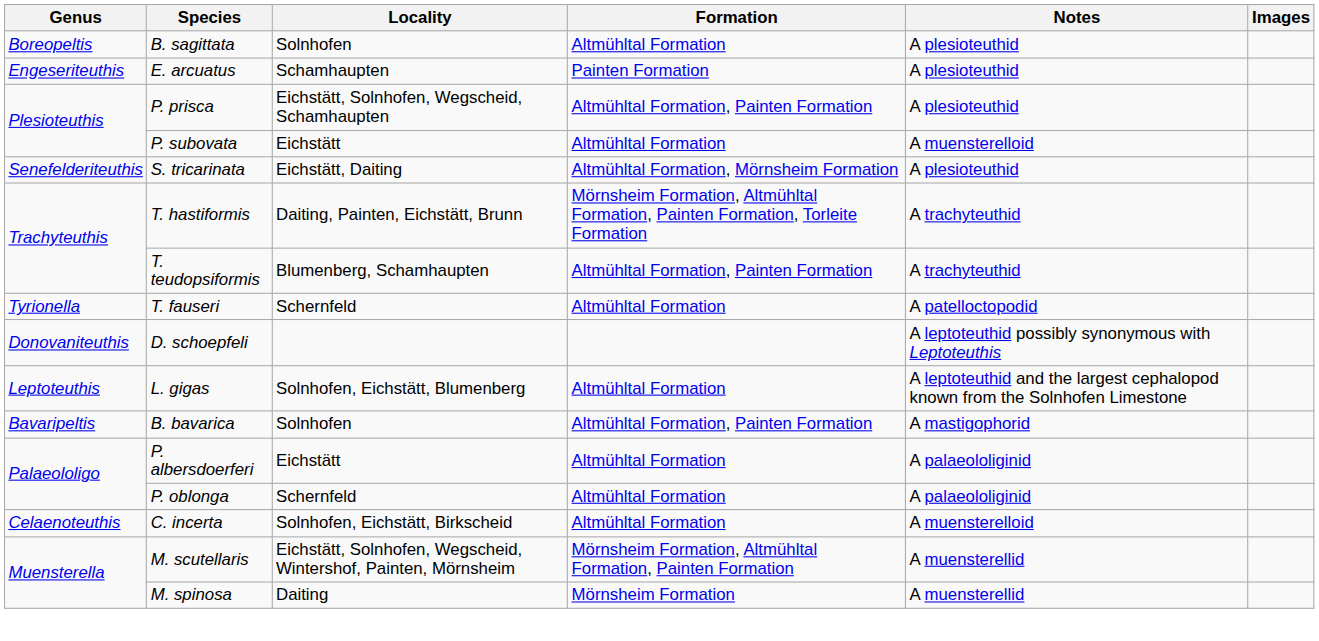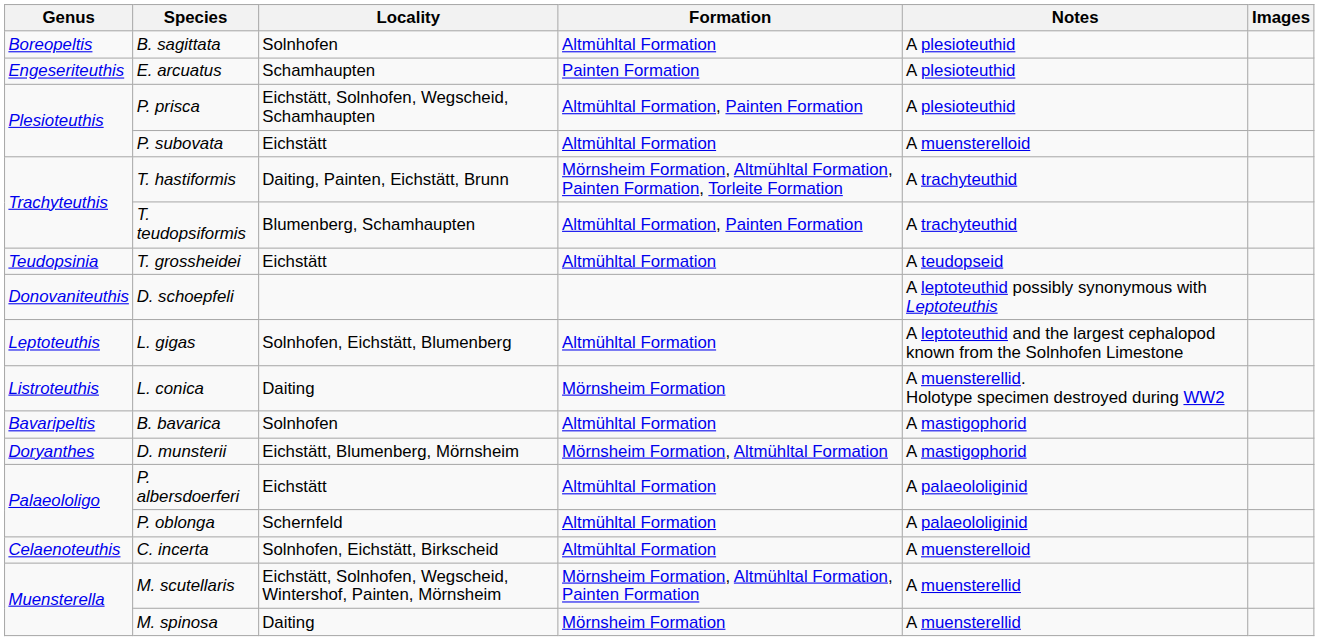 <table class="wikitable">
 <tr>
 <th>Genus</th>
 <th>Species</th>
 <th>Locality</th>
 <th>Formation</th>
 <th>Notes</th>
 <th>Images</th>
 </tr>
 <tr>
 <td><em><a href='#'>Boreopeltis</a></em></td>
 <td><em>B. sagittata</em></td>
 <td>Solnhofen</td>
 <td><a href='#'>Altmühltal Formation</a></td>
 <td>A <a href='#'>plesioteuthid</a></td>
 <td></td>
 </tr>
 <tr>
 <td><em><a href='#'>Engeseriteuthis</a></em></td>
 <td><em>E. arcuatus</em></td>
 <td>Schamhaupten</td>
 <td><a href='#'>Painten Formation</a></td>
 <td>A <a href='#'>plesioteuthid</a></td>
 <td></td>
 </tr>
 <tr>
 <td rowspan="2"><em><a href='#'>Plesioteuthis</a></em></td>
 <td><em>P. prisca</em></td>
 <td>Eichstätt, Solnhofen, Wegscheid, Schamhaupten</td>
 <td><a href='#'>Altmühltal Formation</a>, <a href='#'>Painten Formation</a></td>
 <td>A <a href='#'>plesioteuthid</a></td>
 <td></td>
 </tr>
 <tr>
 <td><em>P. subovata</em></td>
 <td>Eichstätt</td>
 <td><a href='#'>Altmühltal Formation</a></td>
 <td>A <a href='#'>muensterelloid</a></td>
 <td></td>
 </tr>
 <tr>
-<td><em><a href='#'>Senefelderiteuthis</a></em></td>
-<td><em>S. tricarinata</em></td>
-<td>Eichstätt, Daiting</td>
-<td><a href='#'>Altmühltal Formation</a>, <a href='#'>Mörnsheim Formation</a></td>
-<td>A <a href='#'>plesioteuthid</a></td>
-<td></td>
-</tr>
-<tr>
 <td rowspan="2"><em><a href='#'>Trachyteuthis</a></em></td>
 <td><em>T. hastiformis</em></td>
 <td>Daiting, Painten, Eichstätt, Brunn</td>
 <td><a href='#'>Mörnsheim Formation</a>, <a href='#'>Altmühltal Formation</a>, <a href='#'>Painten Formation</a>, <a href='#'>Torleite Formation</a></td>
 <td>A <a href='#'>trachyteuthid</a></td>
 <td></td>
 </tr>
 <tr>
 <td><em>T. teudopsiformis</em></td>
 <td>Blumenberg, Schamhaupten</td>
 <td><a href='#'>Altmühltal Formation</a>, <a href='#'>Painten Formation</a></td>
 <td>A <a href='#'>trachyteuthid</a></td>
 <td></td>
 </tr>
 <tr>
-<td><em><a href='#'>Tyrionella</a></em></td>
-<td><em>T. fauseri</em></td>
-<td>Schernfeld</td>
+<td><em><a href='#'>Teudopsinia</a></em></td>
+<td><em>T. grossheidei</em></td>
+<td>Eichstätt</td>
 <td><a href='#'>Altmühltal Formation</a></td>
-<td>A <a href='#'>patelloctopodid</a></td>
+<td>A <a href='#'>teudopseid</a></td>
 <td></td>
 </tr>
 <tr>
 <td><em><a href='#'>Donovaniteuthis</a></em></td>
 <td><em>D. schoepfeli</em></td>
 <td></td>
 <td></td>
 <td>A <a href='#'>leptoteuthid</a> possibly synonymous with <a href='#'><em>Leptoteuthis</em></a></td>
 <td></td>
 </tr>
 <tr>
 <td><em><a href='#'>Leptoteuthis</a></em></td>
 <td><em>L. gigas</em></td>
 <td>Solnhofen, Eichstätt, Blumenberg</td>
 <td><a href='#'>Altmühltal Formation</a></td>
 <td>A <a href='#'>leptoteuthid</a> and the largest cephalopod known from the Solnhofen Limestone</td>
 <td></td>
 </tr>
 <tr>
+<td><em><a href='#'>Listroteuthis</a></em></td>
+<td><em>L. conica</em></td>
+<td>Daiting</td>
+<td><a href='#'>Mörnsheim Formation</a></td>
+<td>A <a href='#'>muensterellid</a>.<br>Holotype specimen destroyed during <a href='#'>WW2</a></td>
+<td></td>
+</tr>
+<tr>
 <td><em><a href='#'>Bavaripeltis</a></em></td>
 <td><em>B. bavarica</em></td>
 <td>Solnhofen</td>
-<td><a href='#'>Altmühltal Formation</a>, <a href='#'>Painten Formation</a></td>
+<td><a href='#'>Altmühltal Formation</a></td>
+<td>A <a href='#'>mastigophorid</a></td>
+<td></td>
+</tr>
+<tr>
+<td><em><a href='#'>Doryanthes</a></em></td>
+<td><em>D. munsterii</em></td>
+<td>Eichstätt, Blumenberg, Mörnsheim</td>
+<td><a href='#'>Mörnsheim Formation</a>, <a href='#'>Altmühltal Formation</a></td>
 <td>A <a href='#'>mastigophorid</a></td>
 <td></td>
 </tr>
 <tr>
 <td rowspan="2"><em><a href='#'>Palaeololigo</a></em></td>
 <td><em>P. albersdoerferi</em></td>
 <td>Eichstätt</td>
 <td><a href='#'>Altmühltal Formation</a></td>
 <td>A <a href='#'>palaeololiginid</a></td>
 <td></td>
 </tr>
 <tr>
 <td><em>P. oblonga</em></td>
 <td>Schernfeld</td>
 <td><a href='#'>Altmühltal Formation</a></td>
 <td>A <a href='#'>palaeololiginid</a></td>
 <td></td>
 </tr>
 <tr>
 <td><em><a href='#'>Celaenoteuthis</a></em></td>
 <td><em>C. incerta</em></td>
 <td>Solnhofen, Eichstätt, Birkscheid</td>
 <td><a href='#'>Altmühltal Formation</a></td>
 <td>A <a href='#'>muensterelloid</a></td>
 <td></td>
 </tr>
 <tr>
 <td rowspan="2"><em><a href='#'>Muensterella</a></em></td>
 <td><em>M. scutellaris</em></td>
 <td>Eichstätt, Solnhofen, Wegscheid, Wintershof, Painten, Mörnsheim</td>
 <td><a href='#'>Mörnsheim Formation</a>, <a href='#'>Altmühltal Formation</a>, <a href='#'>Painten Formation</a></td>
 <td>A <a href='#'>muensterellid</a></td>
 <td></td>
 </tr>
 <tr>
 <td><em>M. spinosa</em></td>
 <td>Daiting</td>
 <td><a href='#'>Mörnsheim Formation</a></td>
 <td>A <a href='#'>muensterellid</a></td>
 <td></td>
 </tr>
 </table>
